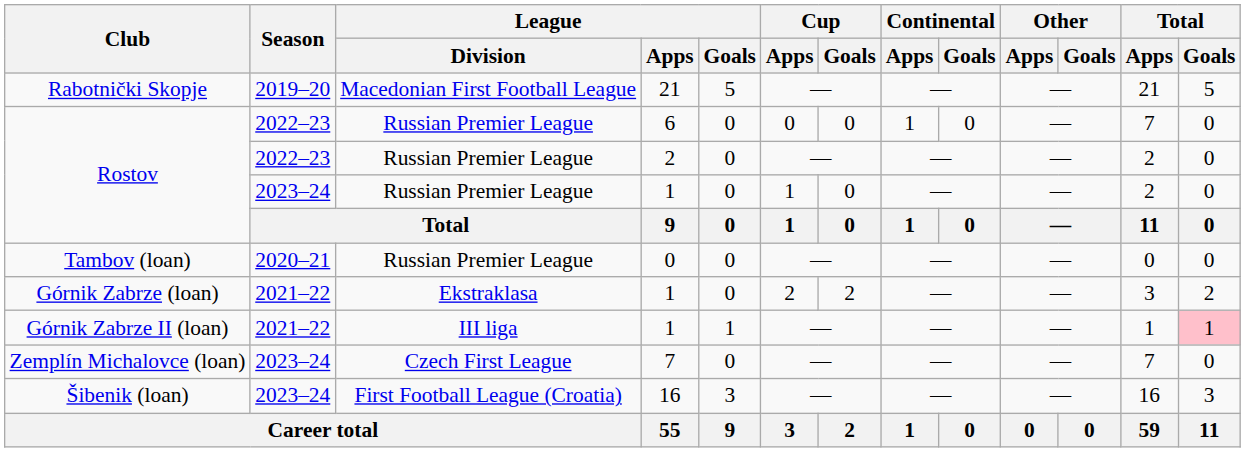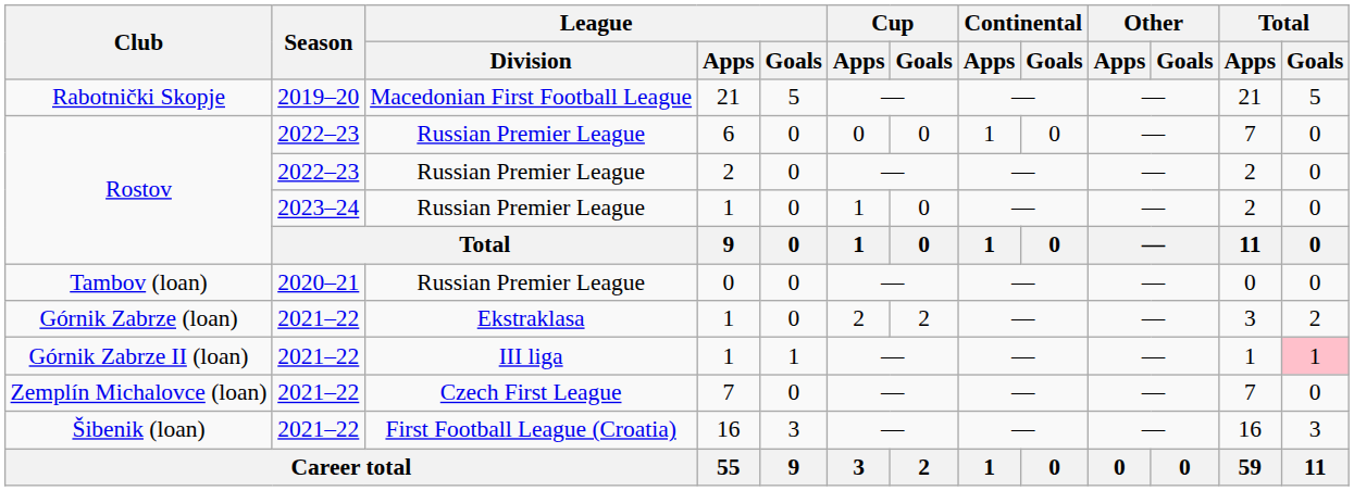 <table class="wikitable" style="text-align: center;">
 <tr>
 <th rowspan=2>Club</th>
 <th rowspan=2>Season</th>
 <th colspan=3>League</th>
 <th colspan=2>Cup</th>
 <th colspan=2>Continental</th>
 <th colspan=2>Other</th>
 <th colspan=2>Total</th>
 </tr>
 <tr>
 <th>Division</th>
 <th>Apps</th>
 <th>Goals</th>
 <th>Apps</th>
 <th>Goals</th>
 <th>Apps</th>
 <th>Goals</th>
 <th>Apps</th>
 <th>Goals</th>
 <th>Apps</th>
 <th>Goals</th>
 </tr>
 <tr>
 <td><a href='#'>Rabotnički Skopje</a></td>
 <td><a href='#'>2019–20</a></td>
 <td><a href='#'>Macedonian First Football League</a></td>
 <td>21</td>
 <td>5</td>
 <td colspan=2>—</td>
 <td colspan=2>—</td>
 <td colspan=2>—</td>
 <td>21</td>
 <td>5</td>
 </tr>
 <tr>
 <td rowspan="4"><a href='#'>Rostov</a></td>
 <td><a href='#'>2022–23</a></td>
 <td><a href='#'>Russian Premier League</a></td>
 <td>6</td>
 <td>0</td>
 <td>0</td>
 <td>0</td>
 <td>1</td>
 <td>0</td>
 <td colspan=2>—</td>
 <td>7</td>
 <td>0</td>
 </tr>
 <tr>
 <td><a href='#'>2022–23</a></td>
 <td>Russian Premier League</td>
 <td>2</td>
 <td>0</td>
 <td colspan=2>—</td>
 <td colspan=2>—</td>
 <td colspan=2>—</td>
 <td>2</td>
 <td>0</td>
 </tr>
 <tr>
 <td><a href='#'>2023–24</a></td>
 <td>Russian Premier League</td>
 <td>1</td>
 <td>0</td>
 <td>1</td>
 <td>0</td>
 <td colspan=2>—</td>
 <td colspan=2>—</td>
 <td>2</td>
 <td>0</td>
 </tr>
 <tr>
 <th colspan="2">Total</th>
 <th>9</th>
 <th>0</th>
 <th>1</th>
 <th>0</th>
 <th>1</th>
 <th>0</th>
 <th colspan="2">—</th>
 <th>11</th>
 <th>0</th>
 </tr>
 <tr>
 <td><a href='#'>Tambov</a> (loan)</td>
 <td><a href='#'>2020–21</a></td>
 <td>Russian Premier League</td>
 <td>0</td>
 <td>0</td>
 <td colspan=2>—</td>
 <td colspan=2>—</td>
 <td colspan=2>—</td>
 <td>0</td>
 <td>0</td>
 </tr>
 <tr>
 <td><a href='#'>Górnik Zabrze</a> (loan)</td>
 <td><a href='#'>2021–22</a></td>
 <td><a href='#'>Ekstraklasa</a></td>
 <td>1</td>
 <td>0</td>
 <td>2</td>
 <td>2</td>
 <td colspan=2>—</td>
 <td colspan=2>—</td>
 <td>3</td>
 <td>2</td>
 </tr>
 <tr>
 <td><a href='#'>Górnik Zabrze II</a> (loan)</td>
 <td><a href='#'>2021–22</a></td>
 <td><a href='#'>III liga</a></td>
 <td>1</td>
 <td>1</td>
 <td colspan=2>—</td>
 <td colspan=2>—</td>
 <td colspan=2>—</td>
 <td>1</td>
 <td style="background: pink;">1</td>
 </tr>
 <tr>
 <td><a href='#'>Zemplín Michalovce</a> (loan)</td>
-<td><a href='#'>2023–24</a></td>
+<td><a href='#'>2021–22</a></td>
 <td><a href='#'>Czech First League</a></td>
 <td>7</td>
 <td>0</td>
 <td colspan=2>—</td>
 <td colspan=2>—</td>
 <td colspan=2>—</td>
 <td>7</td>
 <td>0</td>
 </tr>
 <tr>
 <td><a href='#'>Šibenik</a> (loan)</td>
-<td><a href='#'>2023–24</a></td>
+<td><a href='#'>2021–22</a></td>
 <td><a href='#'>First Football League (Croatia)</a></td>
 <td>16</td>
 <td>3</td>
 <td colspan=2>—</td>
 <td colspan=2>—</td>
 <td colspan=2>—</td>
 <td>16</td>
 <td>3</td>
 </tr>
 <tr>
 <th colspan=3>Career total</th>
 <th>55</th>
 <th>9</th>
 <th>3</th>
 <th>2</th>
 <th>1</th>
 <th>0</th>
 <th>0</th>
 <th>0</th>
 <th>59</th>
 <th>11</th>
 </tr>
 </table>
